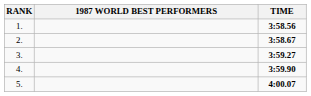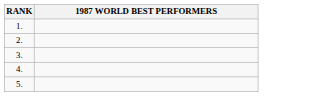 <table class="wikitable" style="border-collapse: collapse; font-size: 90%;">
 <tr>
 <th>RANK</th>
 <th align="center" style="width: 25em">1987 WORLD BEST PERFORMERS</th>
-<th align="center" style="width: 5em">TIME</th>
 </tr>
 <tr>
 <td align="center">1.</td>
 <td></td>
-<td align="center"><strong>3:58.56</strong></td>
 </tr>
 <tr>
 <td align="center">2.</td>
 <td></td>
-<td align="center"><strong>3:58.67</strong></td>
 </tr>
 <tr>
 <td align="center">3.</td>
 <td></td>
-<td align="center"><strong>3:59.27</strong></td>
 </tr>
 <tr>
 <td align="center">4.</td>
 <td></td>
-<td align="center"><strong>3:59.90</strong></td>
 </tr>
 <tr>
 <td align="center">5.</td>
 <td></td>
-<td align="center"><strong>4:00.07</strong></td>
 </tr>
 </table>
